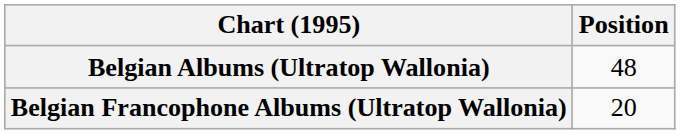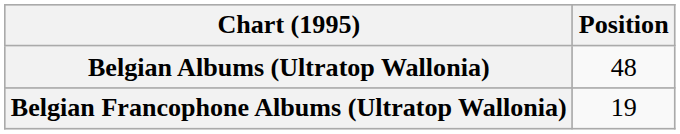 <table class="wikitable sortable plainrowheaders" style="text-align:center">
 <tr>
 <th scope="col">Chart (1995)</th>
 <th scope="col">Position</th>
 </tr>
 <tr>
 <th scope="row">Belgian Albums (Ultratop Wallonia)</th>
 <td>48</td>
 </tr>
 <tr>
 <th scope="row">Belgian Francophone Albums (Ultratop Wallonia)</th>
-<td>20</td>
+<td>19</td>
 </tr>
 </table>
